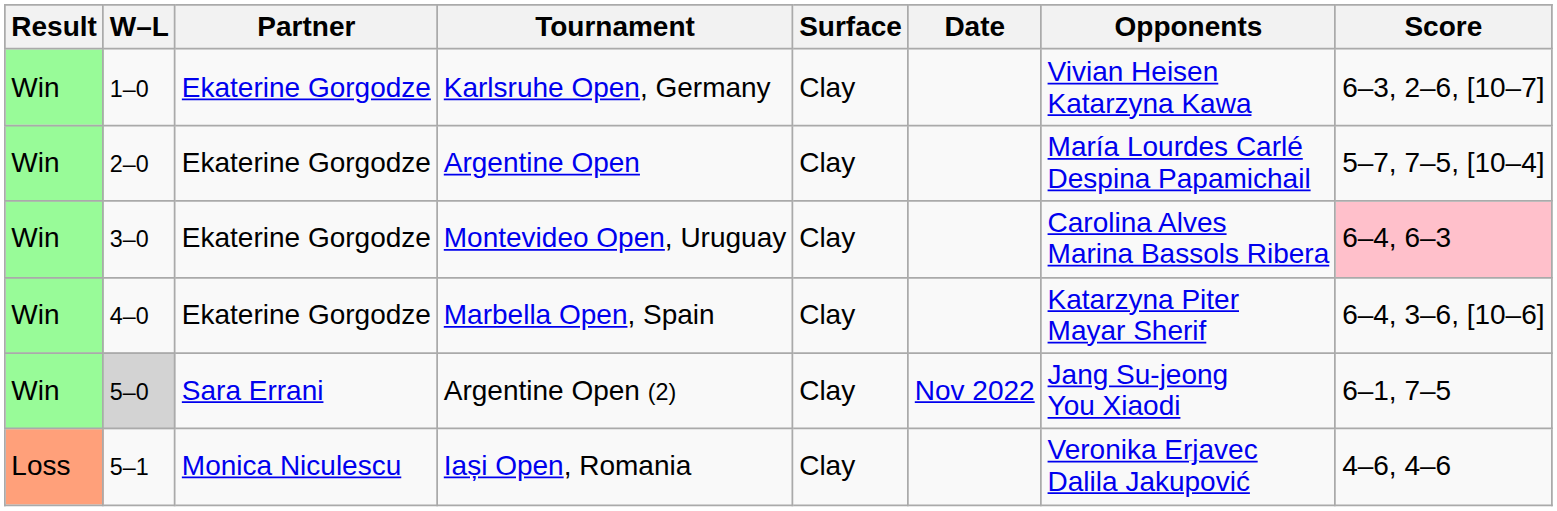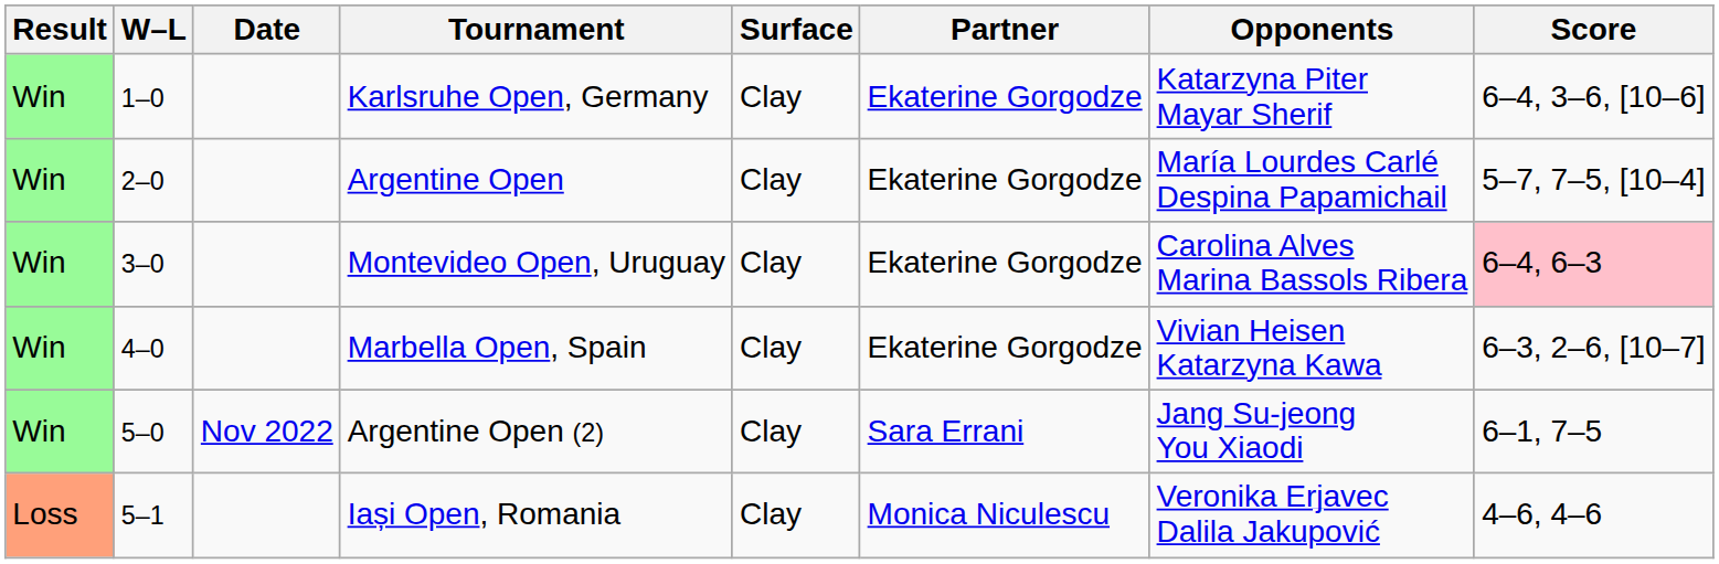 <table class="sortable wikitable">
 <tr>
 <th>Result</th>
 <th class="unsortable">W–L</th>
-<th>Partner</th>
+<th>Date</th>
 <th>Tournament</th>
 <th>Surface</th>
-<th>Date</th>
+<th>Partner</th>
 <th>Opponents</th>
 <th class="unsortable">Score</th>
 </tr>
 <tr>
 <td style="background:#98fb98;">Win</td>
 <td><small>1–0</small></td>
-<td> <a href='#'>Ekaterine Gorgodze</a></td>
+<td><a href='#'></a></td>
 <td><a href='#'>Karlsruhe Open</a>, Germany</td>
 <td>Clay</td>
-<td><a href='#'></a></td>
-<td> <a href='#'>Vivian Heisen</a> <br>  <a href='#'>Katarzyna Kawa</a></td>
-<td>6–3, 2–6, [10–7]</td>
+<td> <a href='#'>Ekaterine Gorgodze</a></td>
+<td> <a href='#'>Katarzyna Piter</a> <br>  <a href='#'>Mayar Sherif</a></td>
+<td>6–4, 3–6, [10–6]</td>
 </tr>
 <tr>
 <td style="background:#98fb98;">Win</td>
 <td><small>2–0</small></td>
-<td> Ekaterine Gorgodze</td>
+<td><a href='#'></a></td>
 <td><a href='#'>Argentine Open</a></td>
 <td>Clay</td>
-<td><a href='#'></a></td>
+<td> Ekaterine Gorgodze</td>
 <td> <a href='#'>María Lourdes Carlé</a> <br>  <a href='#'>Despina Papamichail</a></td>
 <td>5–7, 7–5, [10–4]</td>
 </tr>
 <tr>
 <td style="background:#98fb98;">Win</td>
 <td><small>3–0</small></td>
-<td> Ekaterine Gorgodze</td>
+<td><a href='#'></a></td>
 <td><a href='#'>Montevideo Open</a>, Uruguay</td>
 <td>Clay</td>
-<td><a href='#'></a></td>
+<td> Ekaterine Gorgodze</td>
 <td> <a href='#'>Carolina Alves</a> <br>  <a href='#'>Marina Bassols Ribera</a></td>
 <td style="background: pink;">6–4, 6–3</td>
 </tr>
 <tr>
 <td style="background:#98fb98;">Win</td>
 <td><small>4–0</small></td>
-<td> Ekaterine Gorgodze</td>
+<td><a href='#'></a></td>
 <td><a href='#'>Marbella Open</a>, Spain</td>
 <td>Clay</td>
-<td><a href='#'></a></td>
-<td> <a href='#'>Katarzyna Piter</a> <br>  <a href='#'>Mayar Sherif</a></td>
-<td>6–4, 3–6, [10–6]</td>
+<td> Ekaterine Gorgodze</td>
+<td> <a href='#'>Vivian Heisen</a> <br>  <a href='#'>Katarzyna Kawa</a></td>
+<td>6–3, 2–6, [10–7]</td>
 </tr>
 <tr>
 <td style="background: #98fb98;">Win</td>
-<td style="background: lightgrey;"><small>5–0</small></td>
-<td> <a href='#'>Sara Errani</a></td>
+<td><small>5–0</small></td>
+<td><a href='#'>Nov 2022</a></td>
 <td>Argentine Open <small>(2)</small></td>
 <td>Clay</td>
-<td><a href='#'>Nov 2022</a></td>
+<td> <a href='#'>Sara Errani</a></td>
 <td> <a href='#'>Jang Su-jeong</a> <br>  <a href='#'>You Xiaodi</a></td>
 <td>6–1, 7–5</td>
 </tr>
 <tr>
 <td bgcolor=FFA07A>Loss</td>
 <td><small>5–1</small></td>
-<td> <a href='#'>Monica Niculescu</a></td>
+<td><a href='#'></a></td>
 <td><a href='#'>Iași Open</a>, Romania</td>
 <td>Clay</td>
-<td><a href='#'></a></td>
+<td> <a href='#'>Monica Niculescu</a></td>
 <td> <a href='#'>Veronika Erjavec</a> <br>  <a href='#'>Dalila Jakupović</a></td>
 <td>4–6, 4–6</td>
 </tr>
 </table>
